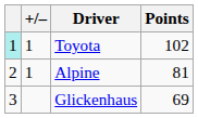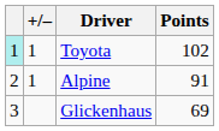 <table class="wikitable" style="font-size: 95%;">
 <tr>
 <th scope="col"></th>
 <th scope="col">+/–</th>
 <th scope="col">Driver</th>
 <th scope="col">Points</th>
 </tr>
 <tr>
 <td align="center" style="background: paleturquoise;">1</td>
 <td align="left"> 1</td>
 <td> <a href='#'>Toyota</a></td>
 <td align="right">102</td>
 </tr>
 <tr>
 <td align="center">2</td>
 <td align="left"> 1</td>
 <td> <a href='#'>Alpine</a></td>
-<td align="right">81</td>
+<td align="right">91</td>
 </tr>
 <tr>
 <td align="center">3</td>
 <td align="left"></td>
 <td> <a href='#'>Glickenhaus</a></td>
 <td align="right">69</td>
 </tr>
 <tr>
 </tr>
 </table>
